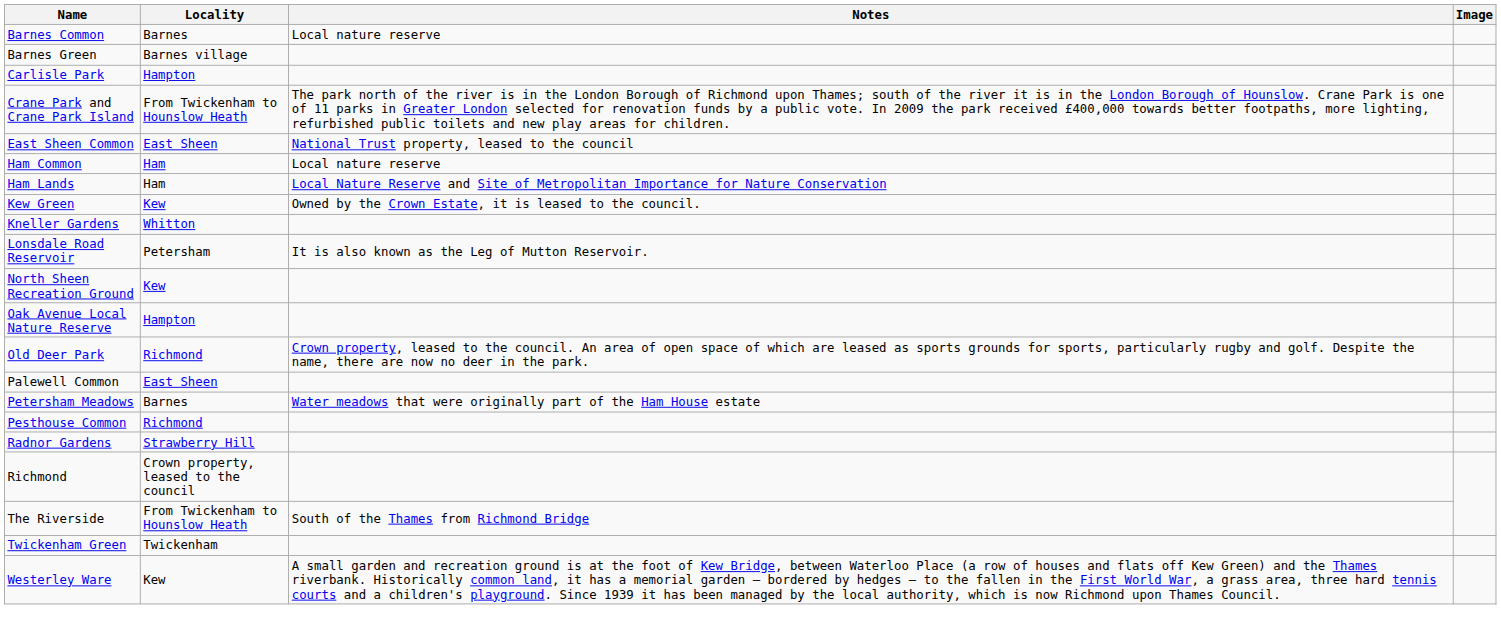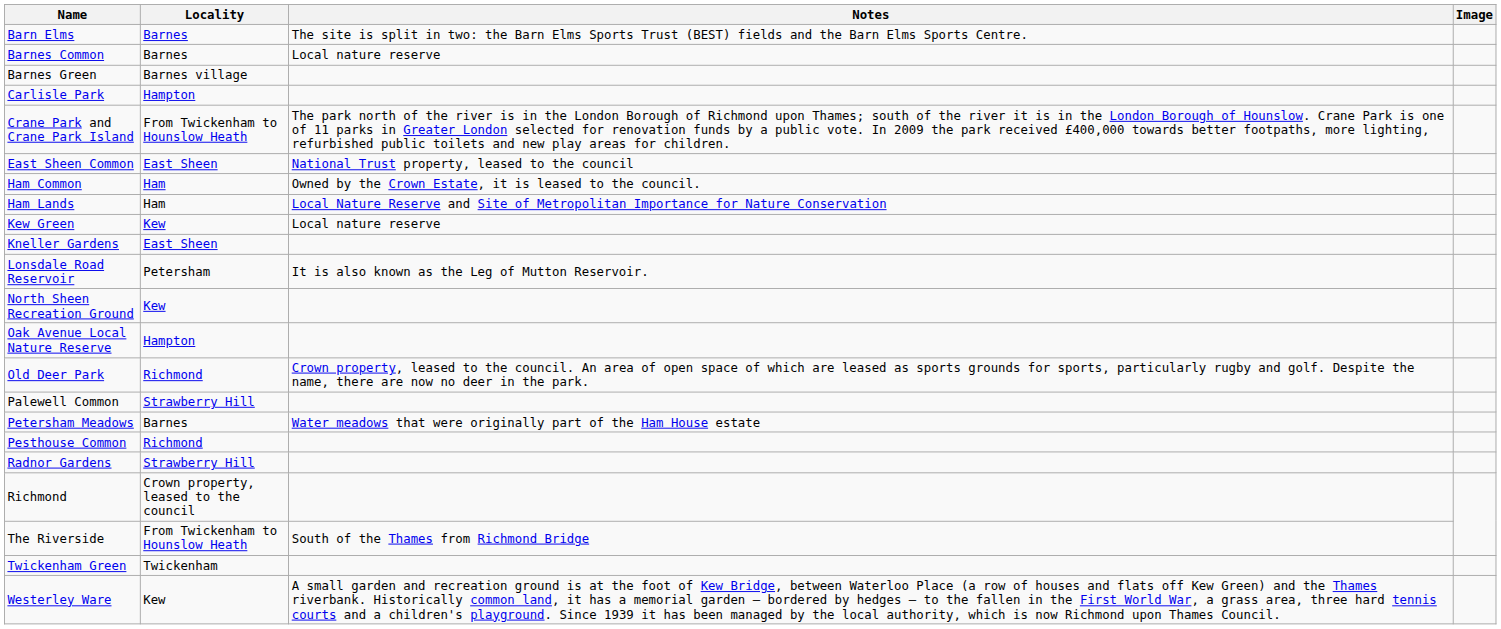 <table class="wikitable sortable">
 <tr>
 <th>Name</th>
 <th>Locality</th>
 <th>Notes</th>
 <th>Image</th>
+</tr>
+<tr>
+<td><a href='#'>Barn Elms</a></td>
+<td><a href='#'>Barnes</a></td>
+<td>The site is split in two: the Barn Elms Sports Trust (BEST) fields and the Barn Elms Sports Centre.</td>
+<td></td>
 </tr>
 <tr>
 <td><a href='#'>Barnes Common</a></td>
 <td>Barnes</td>
 <td>Local nature reserve</td>
 <td></td>
 </tr>
 <tr>
 <td>Barnes Green</td>
 <td>Barnes village</td>
 <td></td>
 <td></td>
 </tr>
 <tr>
 <td><a href='#'>Carlisle Park</a></td>
 <td><a href='#'> Hampton</a></td>
 <td></td>
 <td></td>
 </tr>
 <tr>
 <td><a href='#'>Crane Park</a> and <a href='#'>Crane Park Island</a></td>
 <td>From Twickenham to <a href='#'>Hounslow Heath</a></td>
 <td>The park north of the river is in the London Borough of Richmond upon Thames; south of the river it is in the <a href='#'>London Borough of Hounslow</a>. Crane Park is one of 11 parks in <a href='#'>Greater London</a> selected for renovation funds by a public vote. In 2009 the park received £400,000 towards better footpaths, more lighting, refurbished public toilets and new play areas for children.</td>
 <td></td>
 </tr>
 <tr>
 <td><a href='#'>East Sheen Common</a></td>
 <td><a href='#'>East Sheen</a></td>
 <td><a href='#'>National Trust</a> property, leased to the council</td>
 <td></td>
 </tr>
 <tr>
 <td><a href='#'>Ham Common</a></td>
 <td><a href='#'>Ham</a></td>
-<td>Local nature reserve</td>
+<td>Owned by the <a href='#'>Crown Estate</a>, it is leased to the council.</td>
 <td></td>
 </tr>
 <tr>
 <td><a href='#'>Ham Lands</a></td>
 <td>Ham</td>
 <td><a href='#'>Local Nature Reserve</a> and <a href='#'>Site of Metropolitan Importance for Nature Conservation</a></td>
 <td></td>
 </tr>
 <tr>
 <td><a href='#'>Kew Green</a></td>
 <td><a href='#'>Kew</a></td>
-<td>Owned by the <a href='#'>Crown Estate</a>, it is leased to the council.</td>
+<td>Local nature reserve</td>
 <td></td>
 </tr>
 <tr>
 <td><a href='#'>Kneller Gardens</a></td>
-<td><a href='#'>Whitton</a></td>
+<td><a href='#'>East Sheen</a></td>
 <td></td>
 <td></td>
 </tr>
 <tr>
 <td><a href='#'>Lonsdale Road Reservoir</a></td>
 <td>Petersham</td>
 <td>It is also known as the Leg of Mutton Reservoir.</td>
 <td></td>
 </tr>
 <tr>
 <td><a href='#'>North Sheen Recreation Ground</a></td>
 <td><a href='#'>Kew</a></td>
 <td></td>
 <td></td>
 </tr>
 <tr>
 <td><a href='#'>Oak Avenue Local Nature Reserve</a></td>
 <td><a href='#'> Hampton</a></td>
 <td></td>
 <td></td>
 </tr>
 <tr>
 <td><a href='#'>Old Deer Park</a></td>
 <td><a href='#'>Richmond</a></td>
 <td><a href='#'>Crown property</a>, leased to the council. An area of open space  of which  are leased as sports grounds for sports, particularly rugby and golf. Despite the name, there are now no deer in the park.</td>
 <td></td>
 </tr>
 <tr>
 <td>Palewell Common</td>
-<td><a href='#'>East Sheen</a></td>
+<td><a href='#'>Strawberry Hill</a></td>
 <td></td>
 <td></td>
 </tr>
 <tr>
 <td><a href='#'>Petersham Meadows</a></td>
 <td>Barnes</td>
 <td><a href='#'>Water meadows</a> that were originally part of the <a href='#'>Ham House</a> estate</td>
 <td></td>
 </tr>
 <tr>
 <td><a href='#'>Pesthouse Common</a></td>
 <td><a href='#'>Richmond</a></td>
 <td></td>
 </tr>
 <tr>
 <td><a href='#'>Radnor Gardens</a></td>
 <td><a href='#'>Strawberry Hill</a></td>
 <td></td>
 <td></td>
 </tr>
 <tr>
 <td>Richmond</td>
 <td>Crown property, leased to the council</td>
 <td></td>
 </tr>
 <tr>
 <td>The Riverside</td>
 <td>From Twickenham to <a href='#'>Hounslow Heath</a></td>
 <td>South of the <a href='#'>Thames</a> from <a href='#'>Richmond Bridge</a></td>
 </tr>
 <tr>
 <td><a href='#'>Twickenham Green</a></td>
 <td>Twickenham</td>
 <td></td>
 <td></td>
 </tr>
 <tr>
 <td><a href='#'>Westerley Ware</a></td>
 <td>Kew</td>
 <td>A small garden and recreation ground is at the foot of <a href='#'>Kew Bridge</a>, between Waterloo Place (a row of houses and flats off Kew Green) and the <a href='#'>Thames</a> riverbank.  Historically <a href='#'>common land</a>, it has a memorial garden – bordered by hedges – to the fallen in the <a href='#'>First World War</a>, a grass area, three hard <a href='#'>tennis courts</a> and a children's <a href='#'>playground</a>.  Since 1939 it has been managed by the local authority, which is now Richmond upon Thames Council.</td>
 <td></td>
 </tr>
 </table>
